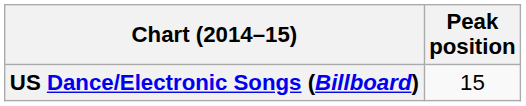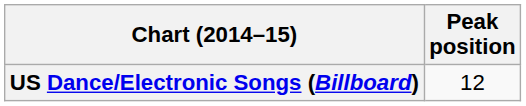 <table class="wikitable plainrowheaders" style="text-align:center;">
 <tr>
 <th scope="col">Chart (2014–15)</th>
 <th scope="col">Peak<br>position</th>
 </tr>
 <tr>
 <th scope="row">US <a href='#'>Dance/Electronic Songs</a> (<em><a href='#'>Billboard</a></em>)</th>
-<td>15</td>
+<td>12</td>
 </tr>
 </table>
